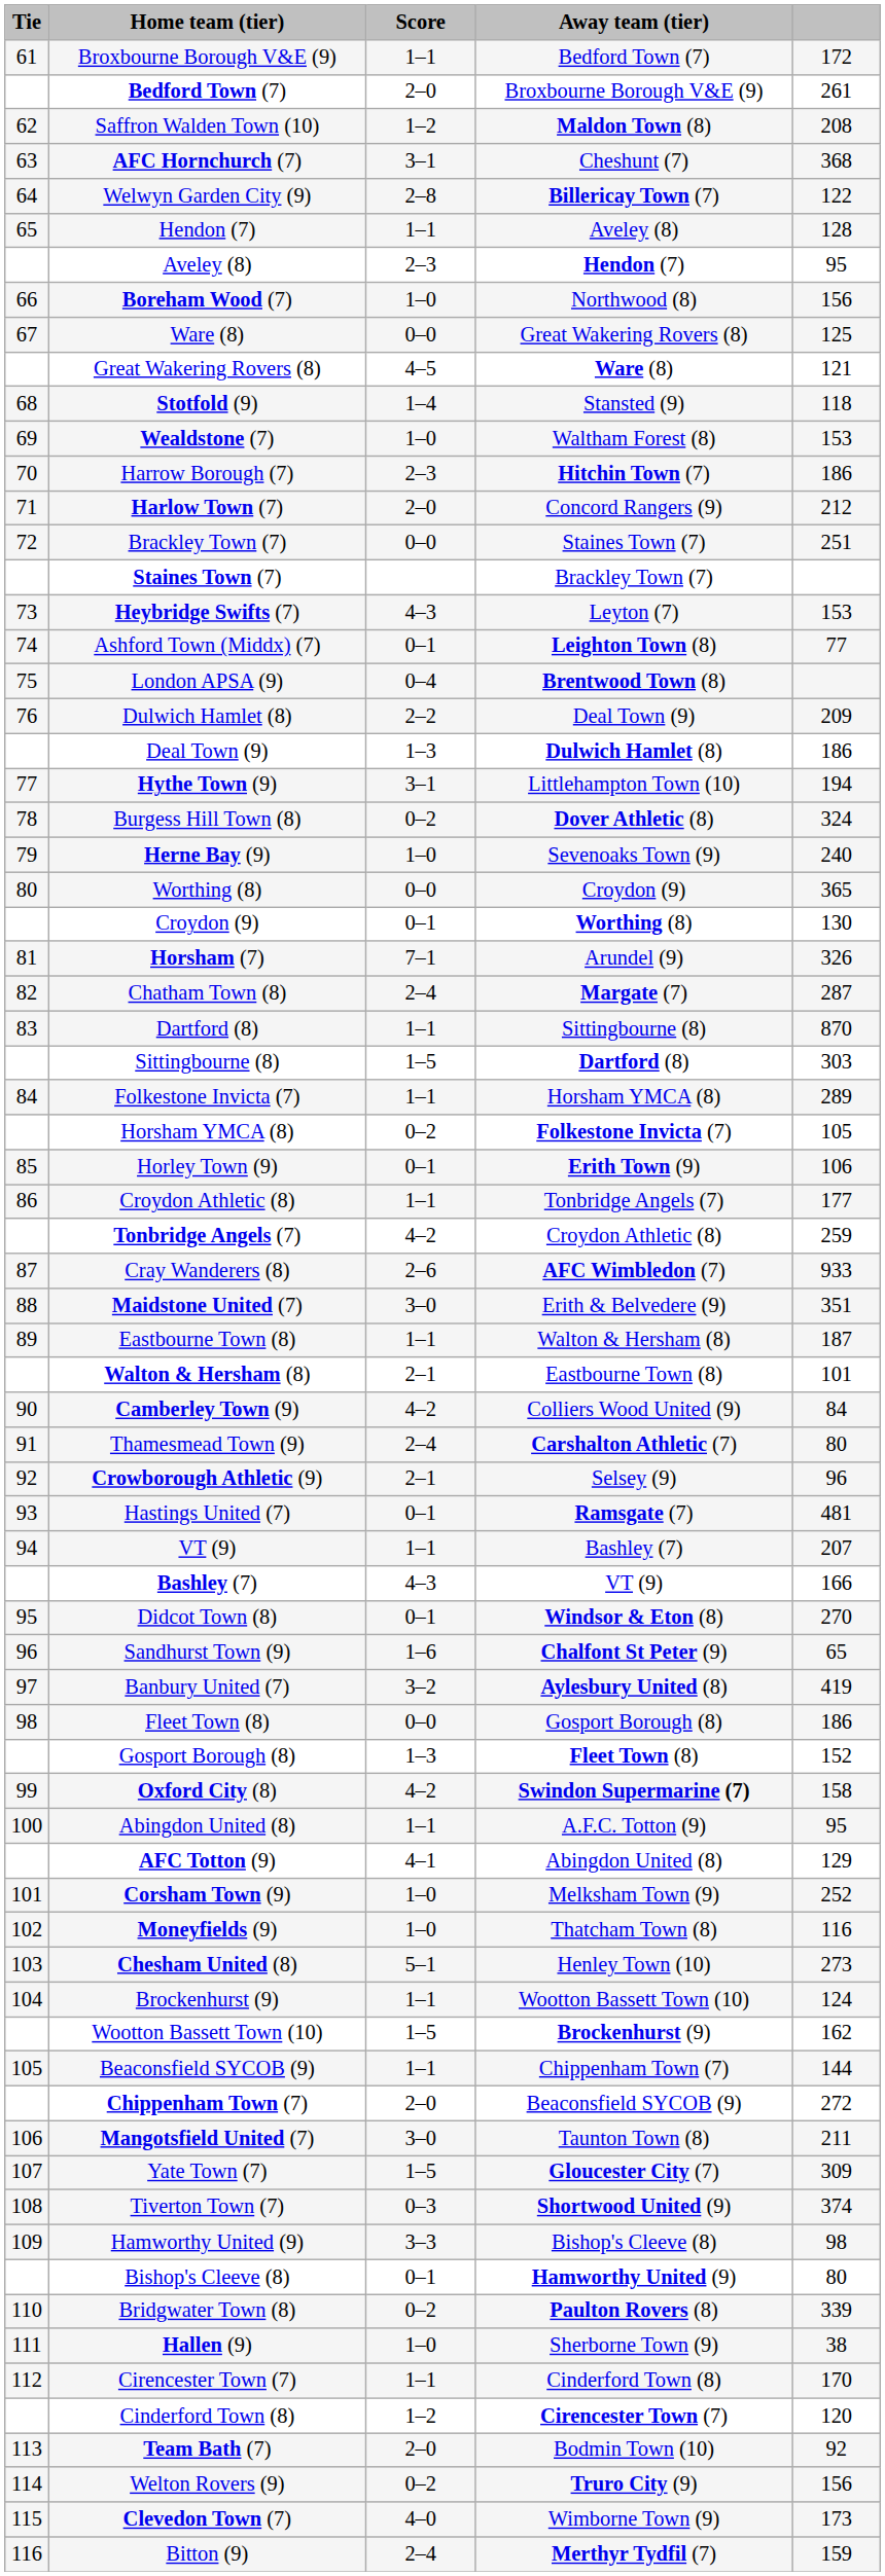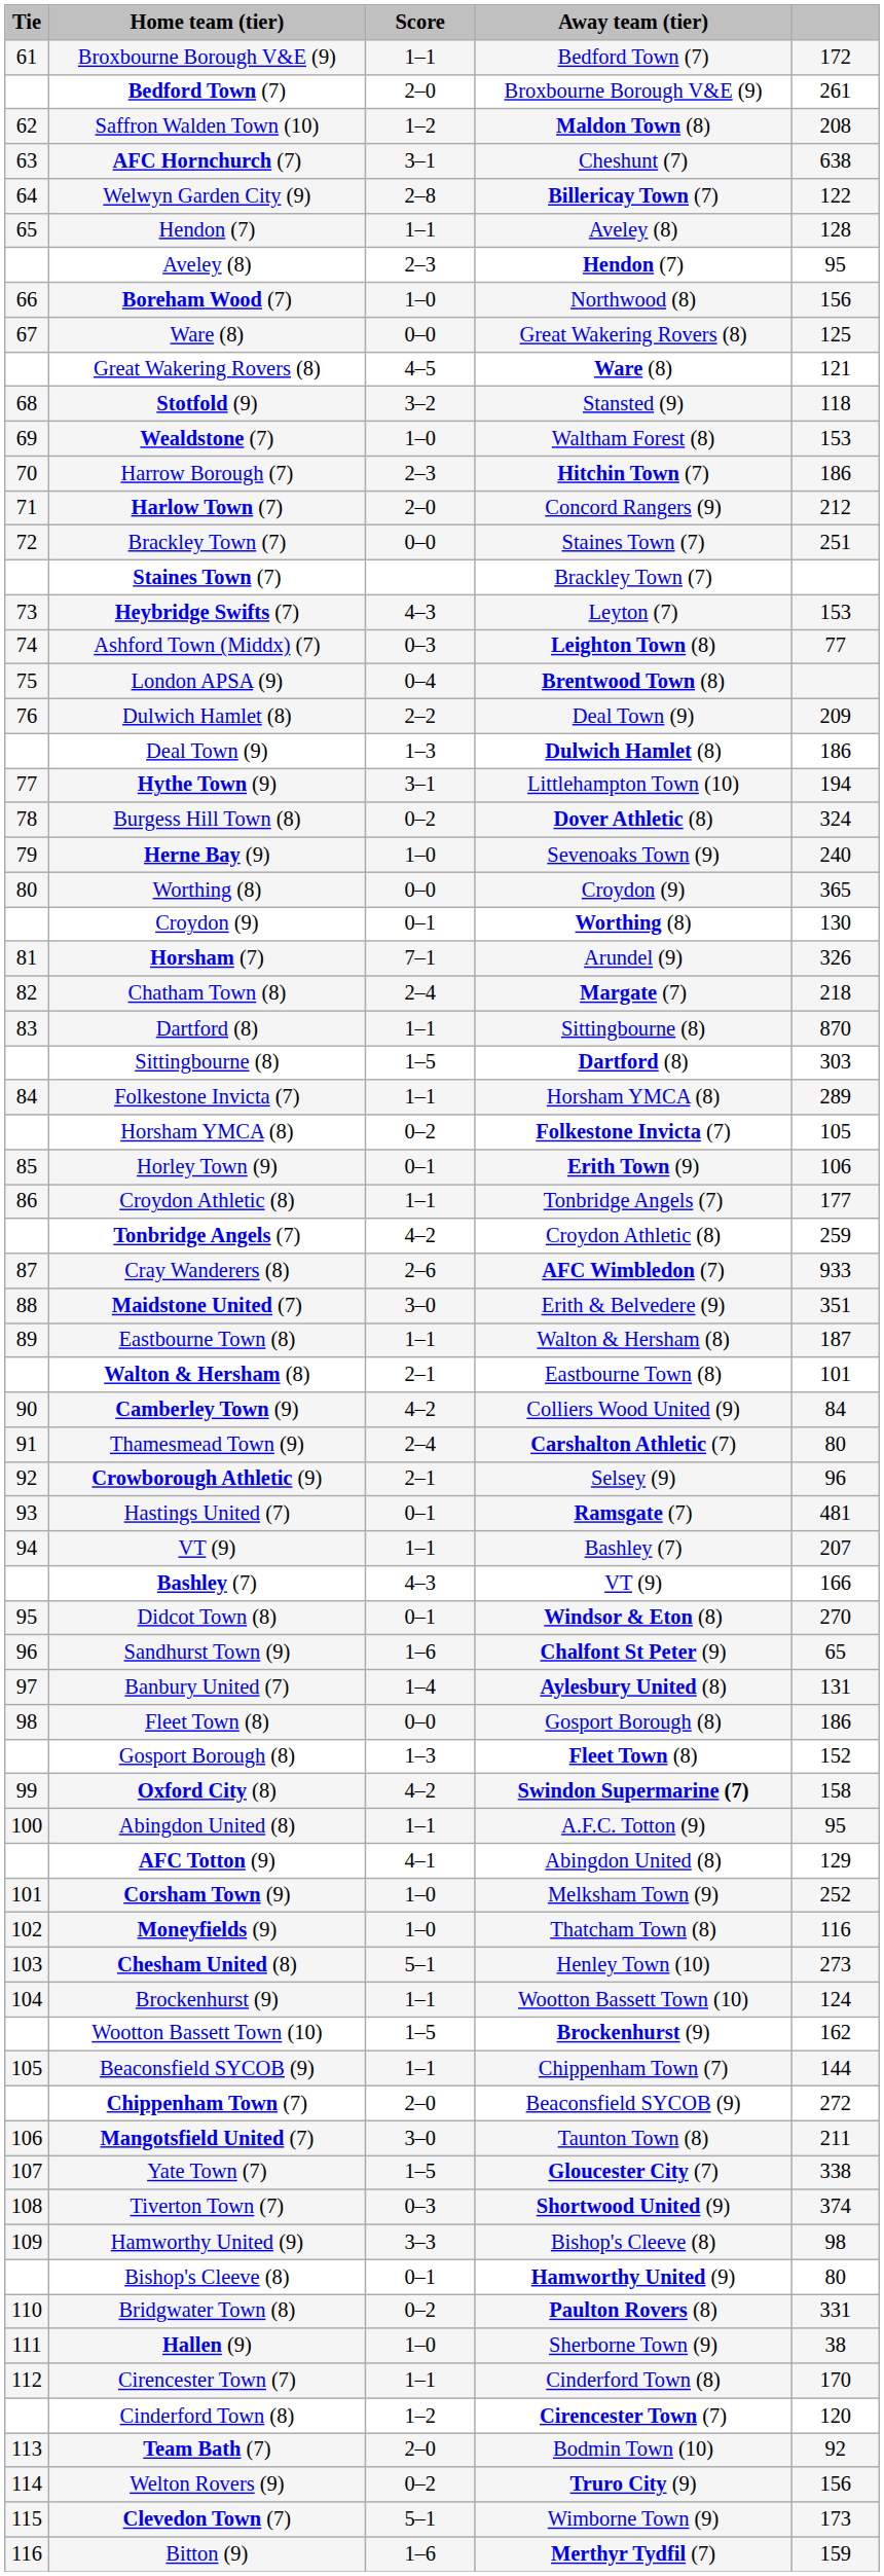 <table class="wikitable" style="width: 600px; background:WhiteSmoke; text-align:center; font-size:90%">
 <tr>
 <td scope="col" style="width:  5.00%; background:silver;"><strong>Tie</strong></td>
 <td scope="col" style="width: 36.25%; background:silver;"><strong>Home team (tier)</strong></td>
 <td scope="col" style="width: 12.50%; background:silver;"><strong>Score</strong></td>
 <td scope="col" style="width: 36.25%; background:silver;"><strong>Away team (tier)</strong></td>
 <td scope="col" style="width: 10.00%; background:silver;"><strong></strong></td>
 </tr>
 <tr>
 <td>61</td>
 <td><a href='#'>Broxbourne Borough V&E</a> (9)</td>
 <td>1–1</td>
 <td><a href='#'>Bedford Town</a> (7)</td>
 <td>172</td>
 </tr>
 <tr style="background:white;">
 <td><em></em></td>
 <td><strong><a href='#'>Bedford Town</a></strong> (7)</td>
 <td>2–0</td>
 <td><a href='#'>Broxbourne Borough V&E</a> (9)</td>
 <td>261</td>
 </tr>
 <tr>
 <td>62</td>
 <td><a href='#'>Saffron Walden Town</a> (10)</td>
 <td>1–2</td>
 <td><strong><a href='#'>Maldon Town</a></strong> (8)</td>
 <td>208</td>
 </tr>
 <tr>
 <td>63</td>
 <td><strong><a href='#'>AFC Hornchurch</a></strong> (7)</td>
 <td>3–1</td>
 <td><a href='#'>Cheshunt</a> (7)</td>
-<td>368</td>
+<td>638</td>
 </tr>
 <tr>
 <td>64</td>
 <td><a href='#'>Welwyn Garden City</a> (9)</td>
 <td>2–8</td>
 <td><strong><a href='#'>Billericay Town</a></strong> (7)</td>
 <td>122</td>
 </tr>
 <tr>
 <td>65</td>
 <td><a href='#'>Hendon</a> (7)</td>
 <td>1–1</td>
 <td><a href='#'>Aveley</a> (8)</td>
 <td>128</td>
 </tr>
 <tr style="background:white;">
 <td><em></em></td>
 <td><a href='#'>Aveley</a> (8)</td>
 <td>2–3</td>
 <td><strong><a href='#'>Hendon</a></strong> (7)</td>
 <td>95</td>
 </tr>
 <tr>
 <td>66</td>
 <td><strong><a href='#'>Boreham Wood</a></strong> (7)</td>
 <td>1–0</td>
 <td><a href='#'>Northwood</a> (8)</td>
 <td>156</td>
 </tr>
 <tr>
 <td>67</td>
 <td><a href='#'>Ware</a> (8)</td>
 <td>0–0</td>
 <td><a href='#'>Great Wakering Rovers</a> (8)</td>
 <td>125</td>
 </tr>
 <tr style="background:white;">
 <td><em></em></td>
 <td><a href='#'>Great Wakering Rovers</a> (8)</td>
 <td>4–5</td>
 <td><strong><a href='#'>Ware</a></strong> (8)</td>
 <td>121</td>
 </tr>
 <tr>
 <td>68</td>
 <td><strong><a href='#'>Stotfold</a></strong> (9)</td>
-<td>1–4</td>
+<td>3–2</td>
 <td><a href='#'>Stansted</a> (9)</td>
 <td>118</td>
 </tr>
 <tr>
 <td>69</td>
 <td><strong><a href='#'>Wealdstone</a></strong> (7)</td>
 <td>1–0</td>
 <td><a href='#'>Waltham Forest</a> (8)</td>
 <td>153</td>
 </tr>
 <tr>
 <td>70</td>
 <td><a href='#'>Harrow Borough</a> (7)</td>
 <td>2–3</td>
 <td><strong><a href='#'>Hitchin Town</a></strong> (7)</td>
 <td>186</td>
 </tr>
 <tr>
 <td>71</td>
 <td><strong><a href='#'>Harlow Town</a></strong> (7)</td>
 <td>2–0</td>
 <td><a href='#'>Concord Rangers</a> (9)</td>
 <td>212</td>
 </tr>
 <tr>
 <td>72</td>
 <td><a href='#'>Brackley Town</a> (7)</td>
 <td>0–0</td>
 <td><a href='#'>Staines Town</a> (7)</td>
 <td>251</td>
 </tr>
 <tr style="background:white;">
 <td><em></em></td>
 <td><strong><a href='#'>Staines Town</a></strong> (7)</td>
 <td></td>
 <td><a href='#'>Brackley Town</a> (7)</td>
 <td></td>
 </tr>
 <tr>
 <td>73</td>
 <td><strong><a href='#'>Heybridge Swifts</a></strong> (7)</td>
 <td>4–3</td>
 <td><a href='#'>Leyton</a> (7)</td>
 <td>153</td>
 </tr>
 <tr>
 <td>74</td>
 <td><a href='#'>Ashford Town (Middx)</a> (7)</td>
-<td>0–1</td>
+<td>0–3</td>
 <td><strong><a href='#'>Leighton Town</a></strong> (8)</td>
 <td>77</td>
 </tr>
 <tr>
 <td>75</td>
 <td><a href='#'>London APSA</a> (9)</td>
 <td>0–4</td>
 <td><strong><a href='#'>Brentwood Town</a></strong> (8)</td>
 <td></td>
 </tr>
 <tr>
 <td>76</td>
 <td><a href='#'>Dulwich Hamlet</a> (8)</td>
 <td>2–2</td>
 <td><a href='#'>Deal Town</a> (9)</td>
 <td>209</td>
 </tr>
 <tr style="background:white;">
 <td><em></em></td>
 <td><a href='#'>Deal Town</a> (9)</td>
 <td>1–3</td>
 <td><strong><a href='#'>Dulwich Hamlet</a></strong> (8)</td>
 <td>186</td>
 </tr>
 <tr>
 <td>77</td>
 <td><strong><a href='#'>Hythe Town</a></strong> (9)</td>
 <td>3–1</td>
 <td><a href='#'>Littlehampton Town</a> (10)</td>
 <td>194</td>
 </tr>
 <tr>
 <td>78</td>
 <td><a href='#'>Burgess Hill Town</a> (8)</td>
 <td>0–2</td>
 <td><strong><a href='#'>Dover Athletic</a></strong> (8)</td>
 <td>324</td>
 </tr>
 <tr>
 <td>79</td>
 <td><strong><a href='#'>Herne Bay</a></strong> (9)</td>
 <td>1–0</td>
 <td><a href='#'>Sevenoaks Town</a> (9)</td>
 <td>240</td>
 </tr>
 <tr>
 <td>80</td>
 <td><a href='#'>Worthing</a> (8)</td>
 <td>0–0</td>
 <td><a href='#'>Croydon</a> (9)</td>
 <td>365</td>
 </tr>
 <tr style="background:white;">
 <td><em></em></td>
 <td><a href='#'>Croydon</a> (9)</td>
 <td>0–1</td>
 <td><strong><a href='#'>Worthing</a></strong> (8)</td>
 <td>130</td>
 </tr>
 <tr>
 <td>81</td>
 <td><strong><a href='#'>Horsham</a></strong> (7)</td>
 <td>7–1</td>
 <td><a href='#'>Arundel</a> (9)</td>
 <td>326</td>
 </tr>
 <tr>
 <td>82</td>
 <td><a href='#'>Chatham Town</a> (8)</td>
 <td>2–4</td>
 <td><strong><a href='#'>Margate</a></strong> (7)</td>
-<td>287</td>
+<td>218</td>
 </tr>
 <tr>
 <td>83</td>
 <td><a href='#'>Dartford</a> (8)</td>
 <td>1–1</td>
 <td><a href='#'>Sittingbourne</a> (8)</td>
 <td>870</td>
 </tr>
 <tr style="background:white;">
 <td><em></em></td>
 <td><a href='#'>Sittingbourne</a> (8)</td>
 <td>1–5</td>
 <td><strong><a href='#'>Dartford</a></strong> (8)</td>
 <td>303</td>
 </tr>
 <tr>
 <td>84</td>
 <td><a href='#'>Folkestone Invicta</a> (7)</td>
 <td>1–1</td>
 <td><a href='#'>Horsham YMCA</a> (8)</td>
 <td>289</td>
 </tr>
 <tr style="background:white;">
 <td><em></em></td>
 <td><a href='#'>Horsham YMCA</a> (8)</td>
 <td>0–2</td>
 <td><strong><a href='#'>Folkestone Invicta</a></strong> (7)</td>
 <td>105</td>
 </tr>
 <tr>
 <td>85</td>
 <td><a href='#'>Horley Town</a> (9)</td>
 <td>0–1</td>
 <td><strong><a href='#'>Erith Town</a></strong> (9)</td>
 <td>106</td>
 </tr>
 <tr>
 <td>86</td>
 <td><a href='#'>Croydon Athletic</a> (8)</td>
 <td>1–1</td>
 <td><a href='#'>Tonbridge Angels</a> (7)</td>
 <td>177</td>
 </tr>
 <tr style="background:white;">
 <td><em></em></td>
 <td><strong><a href='#'>Tonbridge Angels</a></strong> (7)</td>
 <td>4–2</td>
 <td><a href='#'>Croydon Athletic</a> (8)</td>
 <td>259</td>
 </tr>
 <tr>
 <td>87</td>
 <td><a href='#'>Cray Wanderers</a> (8)</td>
 <td>2–6</td>
 <td><strong><a href='#'>AFC Wimbledon</a></strong> (7)</td>
 <td>933</td>
 </tr>
 <tr>
 <td>88</td>
 <td><strong><a href='#'>Maidstone United</a></strong> (7)</td>
 <td>3–0</td>
 <td><a href='#'>Erith & Belvedere</a> (9)</td>
 <td>351</td>
 </tr>
 <tr>
 <td>89</td>
 <td><a href='#'>Eastbourne Town</a> (8)</td>
 <td>1–1</td>
 <td><a href='#'>Walton & Hersham</a> (8)</td>
 <td>187</td>
 </tr>
 <tr style="background:white;">
 <td><em></em></td>
 <td><strong><a href='#'>Walton & Hersham</a></strong> (8)</td>
 <td>2–1</td>
 <td><a href='#'>Eastbourne Town</a> (8)</td>
 <td>101</td>
 </tr>
 <tr>
 <td>90</td>
 <td><strong><a href='#'>Camberley Town</a></strong> (9)</td>
 <td>4–2</td>
 <td><a href='#'>Colliers Wood United</a> (9)</td>
 <td>84</td>
 </tr>
 <tr>
 <td>91</td>
 <td><a href='#'>Thamesmead Town</a> (9)</td>
 <td>2–4</td>
 <td><strong><a href='#'>Carshalton Athletic</a></strong> (7)</td>
 <td>80</td>
 </tr>
 <tr>
 <td>92</td>
 <td><strong><a href='#'>Crowborough Athletic</a></strong> (9)</td>
 <td>2–1</td>
 <td><a href='#'>Selsey</a> (9)</td>
 <td>96</td>
 </tr>
 <tr>
 <td>93</td>
 <td><a href='#'>Hastings United</a> (7)</td>
 <td>0–1</td>
 <td><strong><a href='#'>Ramsgate</a></strong> (7)</td>
 <td>481</td>
 </tr>
 <tr>
 <td>94</td>
 <td><a href='#'>VT</a> (9)</td>
 <td>1–1</td>
 <td><a href='#'>Bashley</a> (7)</td>
 <td>207</td>
 </tr>
 <tr style="background:white;">
 <td><em></em></td>
 <td><strong><a href='#'>Bashley</a></strong> (7)</td>
 <td>4–3</td>
 <td><a href='#'>VT</a> (9)</td>
 <td>166</td>
 </tr>
 <tr>
 <td>95</td>
 <td><a href='#'>Didcot Town</a> (8)</td>
 <td>0–1</td>
 <td><strong><a href='#'>Windsor & Eton</a></strong> (8)</td>
 <td>270</td>
 </tr>
 <tr>
 <td>96</td>
 <td><a href='#'>Sandhurst Town</a> (9)</td>
 <td>1–6</td>
 <td><strong><a href='#'>Chalfont St Peter</a></strong> (9)</td>
 <td>65</td>
 </tr>
 <tr>
 <td>97</td>
 <td><a href='#'>Banbury United</a> (7)</td>
-<td>3–2</td>
+<td>1–4</td>
 <td><strong><a href='#'>Aylesbury United</a></strong> (8)</td>
-<td>419</td>
+<td>131</td>
 </tr>
 <tr>
 <td>98</td>
 <td><a href='#'>Fleet Town</a> (8)</td>
 <td>0–0</td>
 <td><a href='#'>Gosport Borough</a> (8)</td>
 <td>186</td>
 </tr>
 <tr style="background:white;">
 <td><em></em></td>
 <td><a href='#'>Gosport Borough</a> (8)</td>
 <td>1–3</td>
 <td><strong><a href='#'>Fleet Town</a></strong> (8)</td>
 <td>152</td>
 </tr>
 <tr>
 <td>99</td>
 <td><strong><a href='#'>Oxford City</a></strong> (8)</td>
 <td>4–2</td>
 <td><strong><a href='#'>Swindon Supermarine</a> (7)</strong></td>
 <td>158</td>
 </tr>
 <tr>
 <td>100</td>
 <td><a href='#'>Abingdon United</a> (8)</td>
 <td>1–1</td>
 <td><a href='#'>A.F.C. Totton</a> (9)</td>
 <td>95</td>
 </tr>
 <tr style="background:white;">
 <td><em></em></td>
 <td><strong><a href='#'>AFC Totton</a></strong> (9)</td>
 <td>4–1</td>
 <td><a href='#'>Abingdon United</a> (8)</td>
 <td>129</td>
 </tr>
 <tr>
 <td>101</td>
 <td><strong><a href='#'>Corsham Town</a></strong> (9)</td>
 <td>1–0</td>
 <td><a href='#'>Melksham Town</a> (9)</td>
 <td>252</td>
 </tr>
 <tr>
 <td>102</td>
 <td><strong><a href='#'>Moneyfields</a></strong> (9)</td>
 <td>1–0</td>
 <td><a href='#'>Thatcham Town</a> (8)</td>
 <td>116</td>
 </tr>
 <tr>
 <td>103</td>
 <td><strong><a href='#'>Chesham United</a></strong> (8)</td>
 <td>5–1</td>
 <td><a href='#'>Henley Town</a> (10)</td>
 <td>273</td>
 </tr>
 <tr>
 <td>104</td>
 <td><a href='#'>Brockenhurst</a> (9)</td>
 <td>1–1</td>
 <td><a href='#'>Wootton Bassett Town</a> (10)</td>
 <td>124</td>
 </tr>
 <tr style="background:white;">
 <td><em></em></td>
 <td><a href='#'>Wootton Bassett Town</a> (10)</td>
 <td>1–5</td>
 <td><strong><a href='#'>Brockenhurst</a></strong> (9)</td>
 <td>162</td>
 </tr>
 <tr>
 <td>105</td>
 <td><a href='#'>Beaconsfield SYCOB</a> (9)</td>
 <td>1–1</td>
 <td><a href='#'>Chippenham Town</a> (7)</td>
 <td>144</td>
 </tr>
 <tr style="background:white;">
 <td><em></em></td>
 <td><strong><a href='#'>Chippenham Town</a></strong> (7)</td>
 <td>2–0</td>
 <td><a href='#'>Beaconsfield SYCOB</a> (9)</td>
 <td>272</td>
 </tr>
 <tr>
 <td>106</td>
 <td><strong><a href='#'>Mangotsfield United</a></strong> (7)</td>
 <td>3–0</td>
 <td><a href='#'>Taunton Town</a> (8)</td>
 <td>211</td>
 </tr>
 <tr>
 <td>107</td>
 <td><a href='#'>Yate Town</a> (7)</td>
 <td>1–5</td>
 <td><strong><a href='#'>Gloucester City</a></strong> (7)</td>
-<td>309</td>
+<td>338</td>
 </tr>
 <tr>
 <td>108</td>
 <td><a href='#'>Tiverton Town</a> (7)</td>
 <td>0–3</td>
 <td><strong><a href='#'>Shortwood United</a></strong> (9)</td>
 <td>374</td>
 </tr>
 <tr>
 <td>109</td>
 <td><a href='#'>Hamworthy United</a> (9)</td>
 <td>3–3</td>
 <td><a href='#'>Bishop's Cleeve</a> (8)</td>
 <td>98</td>
 </tr>
 <tr style="background:white;">
 <td><em></em></td>
 <td><a href='#'>Bishop's Cleeve</a> (8)</td>
 <td>0–1</td>
 <td><strong><a href='#'>Hamworthy United</a></strong> (9)</td>
 <td>80</td>
 </tr>
 <tr>
 <td>110</td>
 <td><a href='#'>Bridgwater Town</a> (8)</td>
 <td>0–2</td>
 <td><strong><a href='#'>Paulton Rovers</a></strong> (8)</td>
-<td>339</td>
+<td>331</td>
 </tr>
 <tr>
 <td>111</td>
 <td><strong><a href='#'>Hallen</a></strong> (9)</td>
 <td>1–0</td>
 <td><a href='#'>Sherborne Town</a> (9)</td>
 <td>38</td>
 </tr>
 <tr>
 <td>112</td>
 <td><a href='#'>Cirencester Town</a> (7)</td>
 <td>1–1</td>
 <td><a href='#'>Cinderford Town</a> (8)</td>
 <td>170</td>
 </tr>
 <tr style="background:white;">
 <td><em></em></td>
 <td><a href='#'>Cinderford Town</a> (8)</td>
 <td>1–2</td>
 <td><strong><a href='#'>Cirencester Town</a></strong> (7)</td>
 <td>120</td>
 </tr>
 <tr>
 <td>113</td>
 <td><strong><a href='#'>Team Bath</a></strong> (7)</td>
 <td>2–0</td>
 <td><a href='#'>Bodmin Town</a> (10)</td>
 <td>92</td>
 </tr>
 <tr>
 <td>114</td>
 <td><a href='#'>Welton Rovers</a> (9)</td>
 <td>0–2</td>
 <td><strong><a href='#'>Truro City</a></strong> (9)</td>
 <td>156</td>
 </tr>
 <tr>
 <td>115</td>
 <td><strong><a href='#'>Clevedon Town</a></strong> (7)</td>
-<td>4–0</td>
+<td>5–1</td>
 <td><a href='#'>Wimborne Town</a> (9)</td>
 <td>173</td>
 </tr>
 <tr>
 <td>116</td>
 <td><a href='#'>Bitton</a> (9)</td>
-<td>2–4</td>
+<td>1–6</td>
 <td><strong><a href='#'>Merthyr Tydfil</a></strong> (7)</td>
 <td>159</td>
 </tr>
 </table>
